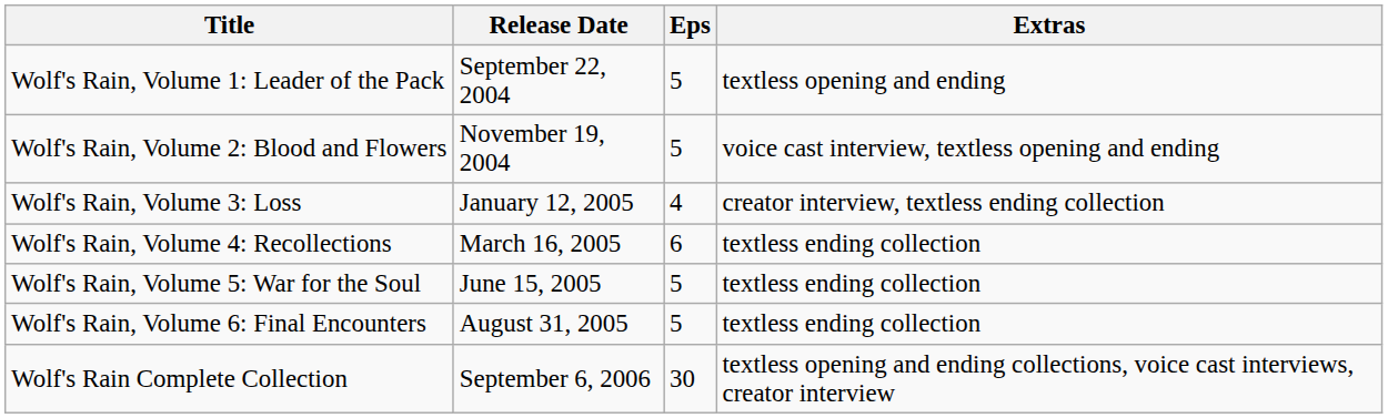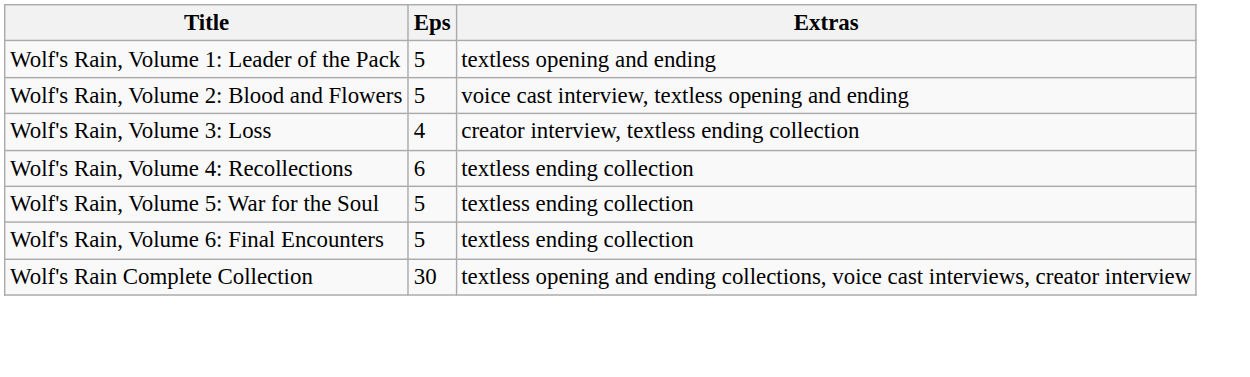 <table class="wikitable">
 <tr>
 <th width=275>Title</th>
-<th width=125>Release Date</th>
 <th width=20>Eps</th>
 <th>Extras</th>
 </tr>
 <tr>
 <td>Wolf's Rain, Volume 1: Leader of the Pack</td>
-<td>September 22, 2004</td>
 <td>5</td>
 <td>textless opening and ending</td>
 </tr>
 <tr>
 <td>Wolf's Rain, Volume 2: Blood and Flowers</td>
-<td>November 19, 2004</td>
 <td>5</td>
 <td>voice cast interview, textless opening and ending</td>
 </tr>
 <tr>
 <td>Wolf's Rain, Volume 3: Loss</td>
-<td>January 12, 2005</td>
 <td>4</td>
 <td>creator interview, textless ending collection</td>
 </tr>
 <tr>
 <td>Wolf's Rain, Volume 4: Recollections</td>
-<td>March 16, 2005</td>
 <td>6</td>
 <td>textless ending collection</td>
 </tr>
 <tr>
 <td>Wolf's Rain, Volume 5: War for the Soul</td>
-<td>June 15, 2005</td>
 <td>5</td>
 <td>textless ending collection</td>
 </tr>
 <tr>
 <td>Wolf's Rain, Volume 6: Final Encounters</td>
-<td>August 31, 2005</td>
 <td>5</td>
 <td>textless ending collection</td>
 </tr>
 <tr>
 <td>Wolf's Rain Complete Collection</td>
-<td>September 6, 2006</td>
 <td>30</td>
 <td>textless opening and ending collections, voice cast interviews, creator interview</td>
 </tr>
 </table>
